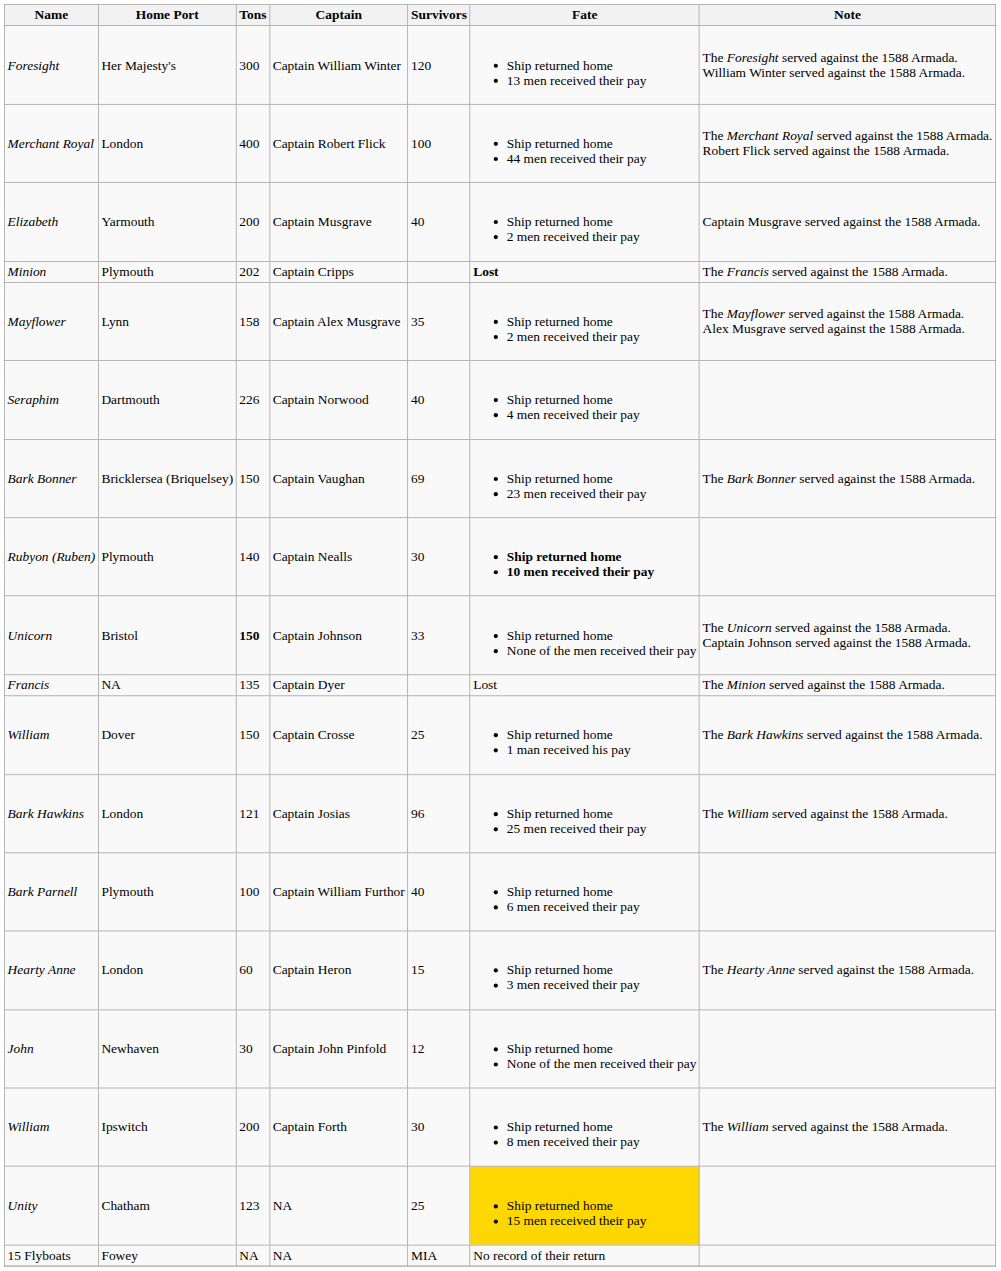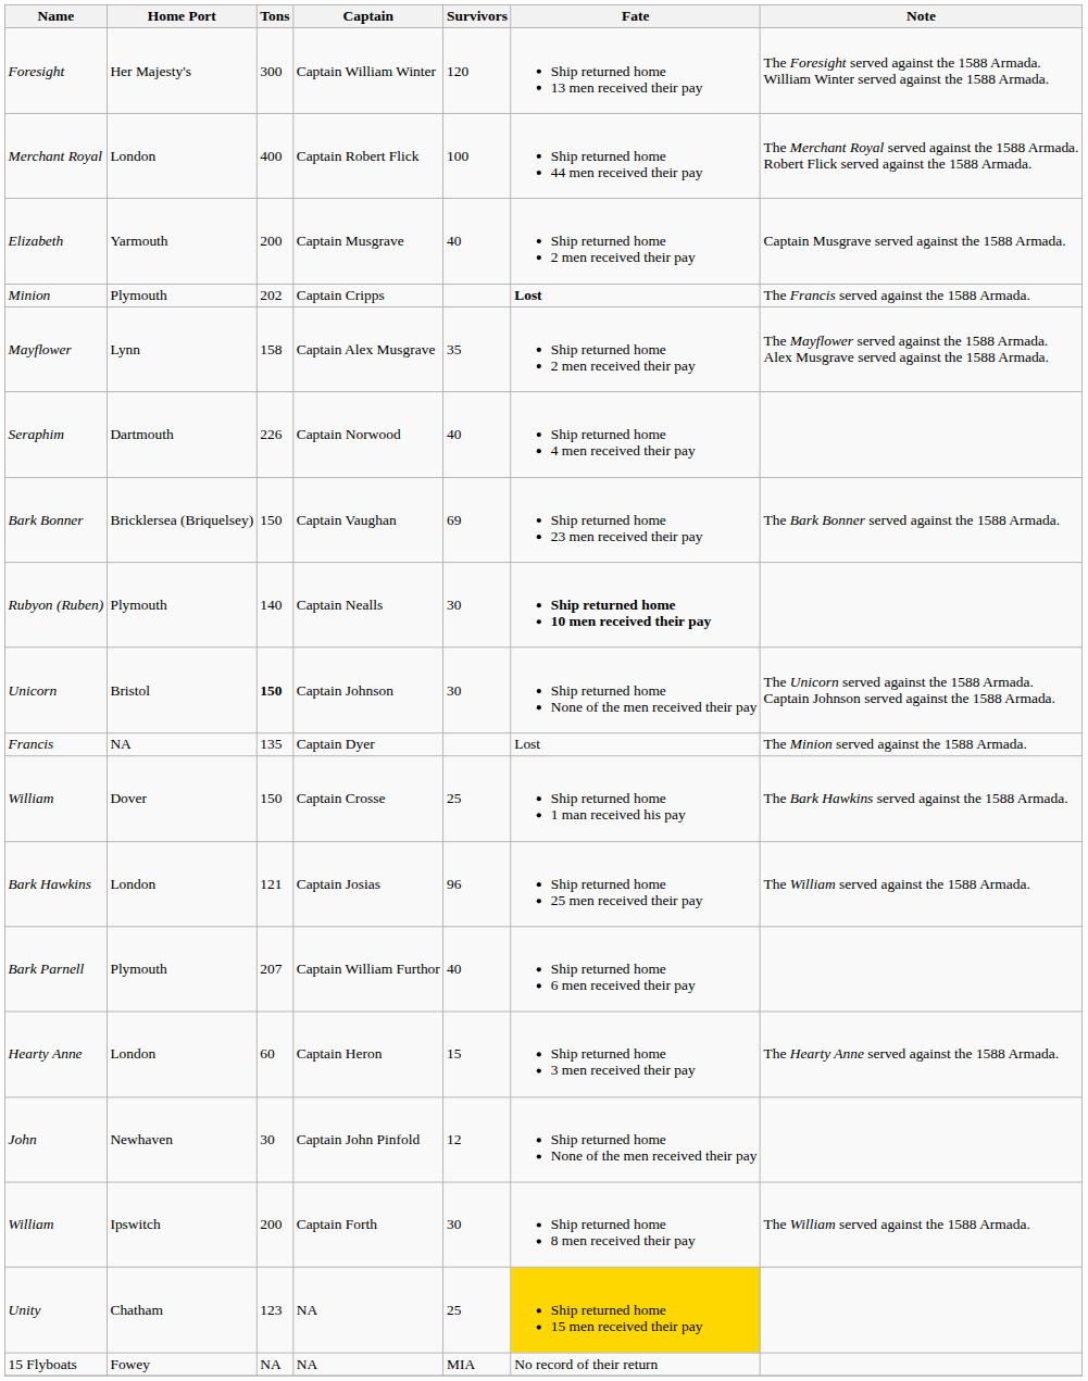 <table class="wikitable">
 <tr>
 <th>Name</th>
 <th>Home Port</th>
 <th>Tons</th>
 <th>Captain</th>
 <th>Survivors</th>
 <th>Fate</th>
 <th>Note</th>
 </tr>
 <tr>
 <td><em>Foresight</em></td>
 <td>Her Majesty's</td>
 <td>300</td>
 <td>Captain William Winter</td>
 <td>120</td>
 <td><br><ul><li>Ship returned home</li><li>13 men received their pay</li></ul></td>
 <td>The <em>Foresight</em> served against the 1588 Armada.<br>William Winter served against the 1588 Armada.</td>
 </tr>
 <tr>
 <td><em>Merchant Royal</em></td>
 <td>London</td>
 <td>400</td>
 <td>Captain Robert Flick</td>
 <td>100</td>
 <td><br><ul><li>Ship returned home</li><li>44 men received their pay</li></ul></td>
 <td>The <em>Merchant Royal</em> served against the 1588 Armada.<br>Robert Flick served against the 1588 Armada.</td>
 </tr>
 <tr>
 <td><em>Elizabeth</em></td>
 <td>Yarmouth</td>
 <td>200</td>
 <td>Captain Musgrave</td>
 <td>40</td>
 <td><br><ul><li>Ship returned home</li><li>2 men received their pay</li></ul></td>
 <td>Captain Musgrave served against the 1588 Armada.</td>
 </tr>
 <tr>
 <td><em>Minion</em></td>
 <td>Plymouth</td>
 <td>202</td>
 <td>Captain Cripps</td>
 <td></td>
 <td><strong>Lost</strong></td>
 <td>The <em>Francis</em> served against the 1588 Armada.</td>
 </tr>
 <tr>
 <td><em>Mayflower</em></td>
 <td>Lynn</td>
 <td>158</td>
 <td>Captain Alex Musgrave</td>
 <td>35</td>
 <td><br><ul><li>Ship returned home</li><li>2 men received their pay</li></ul></td>
 <td>The <em>Mayflower</em> served against the 1588 Armada.<br>Alex Musgrave served against the 1588 Armada.</td>
 </tr>
 <tr>
 <td><em>Seraphim</em></td>
 <td>Dartmouth</td>
 <td>226</td>
 <td>Captain Norwood</td>
 <td>40</td>
 <td><br><ul><li>Ship returned home</li><li>4 men received their pay</li></ul></td>
 <td></td>
 </tr>
 <tr>
 <td><em>Bark Bonner</em></td>
 <td>Bricklersea (Briquelsey)</td>
 <td>150</td>
 <td>Captain Vaughan</td>
 <td>69</td>
 <td><br><ul><li>Ship returned home</li><li>23 men received their pay</li></ul></td>
 <td>The <em>Bark Bonner</em> served against the 1588 Armada.</td>
 </tr>
 <tr>
 <td><em>Rubyon (Ruben)</em></td>
 <td>Plymouth</td>
 <td>140</td>
 <td>Captain Nealls</td>
 <td>30</td>
 <td><strong><br><ul><li>Ship returned home</li><li>10 men received their pay</li></ul></strong></td>
 <td></td>
 </tr>
 <tr>
 <td><em>Unicorn</em></td>
 <td>Bristol</td>
 <td><strong>150</strong></td>
 <td>Captain Johnson</td>
-<td>33</td>
+<td>30</td>
 <td><br><ul><li>Ship returned home</li><li>None of the men received their pay</li></ul></td>
 <td>The <em>Unicorn</em> served against the 1588 Armada.<br>Captain Johnson served against the 1588 Armada.</td>
 </tr>
 <tr>
 <td><em>Francis</em></td>
 <td>NA</td>
 <td>135</td>
 <td>Captain Dyer</td>
 <td></td>
 <td>Lost</td>
 <td>The <em>Minion</em> served against the 1588 Armada.</td>
 </tr>
 <tr>
 <td><em>William</em></td>
 <td>Dover</td>
 <td>150</td>
 <td>Captain Crosse</td>
 <td>25</td>
 <td><br><ul><li>Ship returned home</li><li>1 man received his pay</li></ul></td>
 <td>The <em>Bark Hawkins</em> served against the 1588 Armada.</td>
 </tr>
 <tr>
 <td><em>Bark Hawkins</em></td>
 <td>London</td>
 <td>121</td>
 <td>Captain Josias</td>
 <td>96</td>
 <td><br><ul><li>Ship returned home</li><li>25 men received their pay</li></ul></td>
 <td>The <em>William</em> served against the 1588 Armada.</td>
 </tr>
 <tr>
 <td><em>Bark Parnell</em></td>
 <td>Plymouth</td>
-<td>100</td>
+<td>207</td>
 <td>Captain William Furthor</td>
 <td>40</td>
 <td><br><ul><li>Ship returned home</li><li>6 men received their pay</li></ul></td>
 <td></td>
 </tr>
 <tr>
 <td><em>Hearty Anne</em></td>
 <td>London</td>
 <td>60</td>
 <td>Captain Heron</td>
 <td>15</td>
 <td><br><ul><li>Ship returned home</li><li>3 men received their pay</li></ul></td>
 <td>The <em>Hearty Anne</em> served against the 1588 Armada.</td>
 </tr>
 <tr>
 <td><em>John</em></td>
 <td>Newhaven</td>
 <td>30</td>
 <td>Captain John Pinfold</td>
 <td>12</td>
 <td><br><ul><li>Ship returned home</li><li>None of the men received their pay</li></ul></td>
 <td></td>
 </tr>
 <tr>
 <td><em>William</em></td>
 <td>Ipswitch</td>
 <td>200</td>
 <td>Captain Forth</td>
 <td>30</td>
 <td><br><ul><li>Ship returned home</li><li>8 men received their pay</li></ul></td>
 <td>The <em>William</em> served against the 1588 Armada.</td>
 </tr>
 <tr>
 <td><em>Unity</em></td>
 <td>Chatham</td>
 <td>123</td>
 <td>NA</td>
 <td>25</td>
 <td style="background: gold;"><br><ul><li>Ship returned home</li><li>15 men received their pay</li></ul></td>
 <td></td>
 </tr>
 <tr>
 <td>15 Flyboats</td>
 <td>Fowey</td>
 <td>NA</td>
 <td>NA</td>
 <td>MIA</td>
 <td>No record of their return</td>
 <td></td>
 </tr>
 <tr>
 </tr>
 </table>
